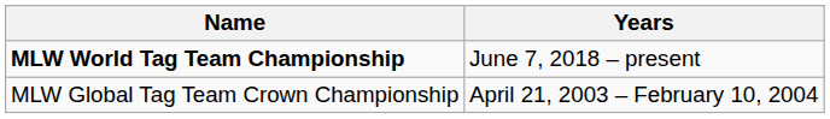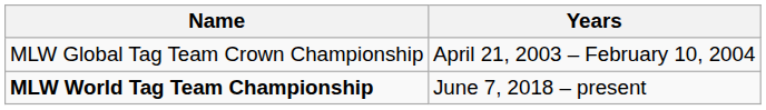 <table class="wikitable">
 <tr>
 <th>Name</th>
 <th>Years</th>
 </tr>
 <tr>
+<td>MLW Global Tag Team Crown Championship</td>
+<td>April 21, 2003 – February 10, 2004</td>
+</tr>
+<tr>
 <td><strong>MLW World Tag Team Championship</strong></td>
 <td>June 7, 2018 – present</td>
 </tr>
-<tr>
-<td>MLW Global Tag Team Crown Championship</td>
-<td>April 21, 2003 – February 10, 2004</td>
-</tr>
 </table>
